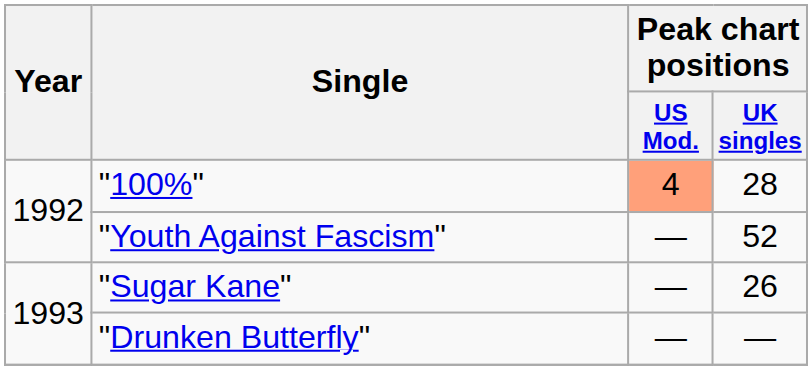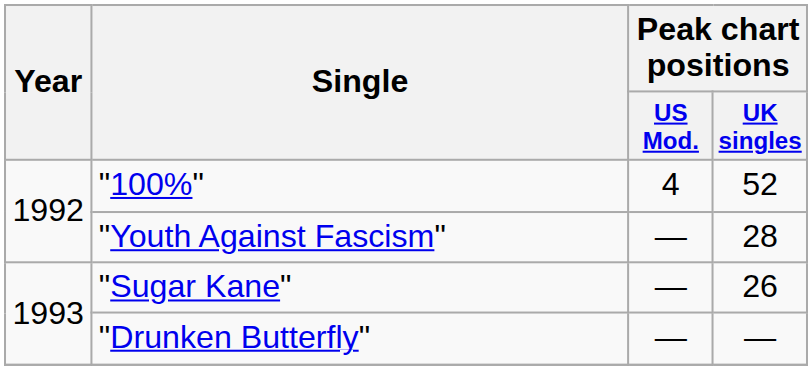 <table class="wikitable">
 <tr>
 <th rowspan="2" width="33">Year</th>
 <th rowspan="2" width="260">Single</th>
 <th colspan="3">Peak chart positions</th>
 </tr>
 <tr>
 <th style="width:3em;font-size:75%"><a href='#'>US<br>Mod.</a></th>
 <th style="width:3em;font-size:75%"><a href='#'>UK singles</a></th>
 </tr>
 <tr>
 <td align="center" rowspan="2">1992</td>
 <td>"<a href='#'>100%</a>"</td>
-<td align="center" style="background: lightsalmon;">4</td>
-<td align="center">28</td>
+<td align="center">4</td>
+<td align="center">52</td>
 </tr>
 <tr>
 <td>"<a href='#'>Youth Against Fascism</a>"</td>
 <td align="center">—</td>
-<td align="center">52</td>
+<td align="center">28</td>
 </tr>
 <tr>
 <td align="center" rowspan="2">1993</td>
 <td>"<a href='#'>Sugar Kane</a>"</td>
 <td align="center">—</td>
 <td align="center">26</td>
 </tr>
 <tr>
 <td>"<a href='#'>Drunken Butterfly</a>"</td>
 <td align="center">—</td>
 <td align="center">—</td>
 </tr>
 <tr>
 </tr>
 </table>
